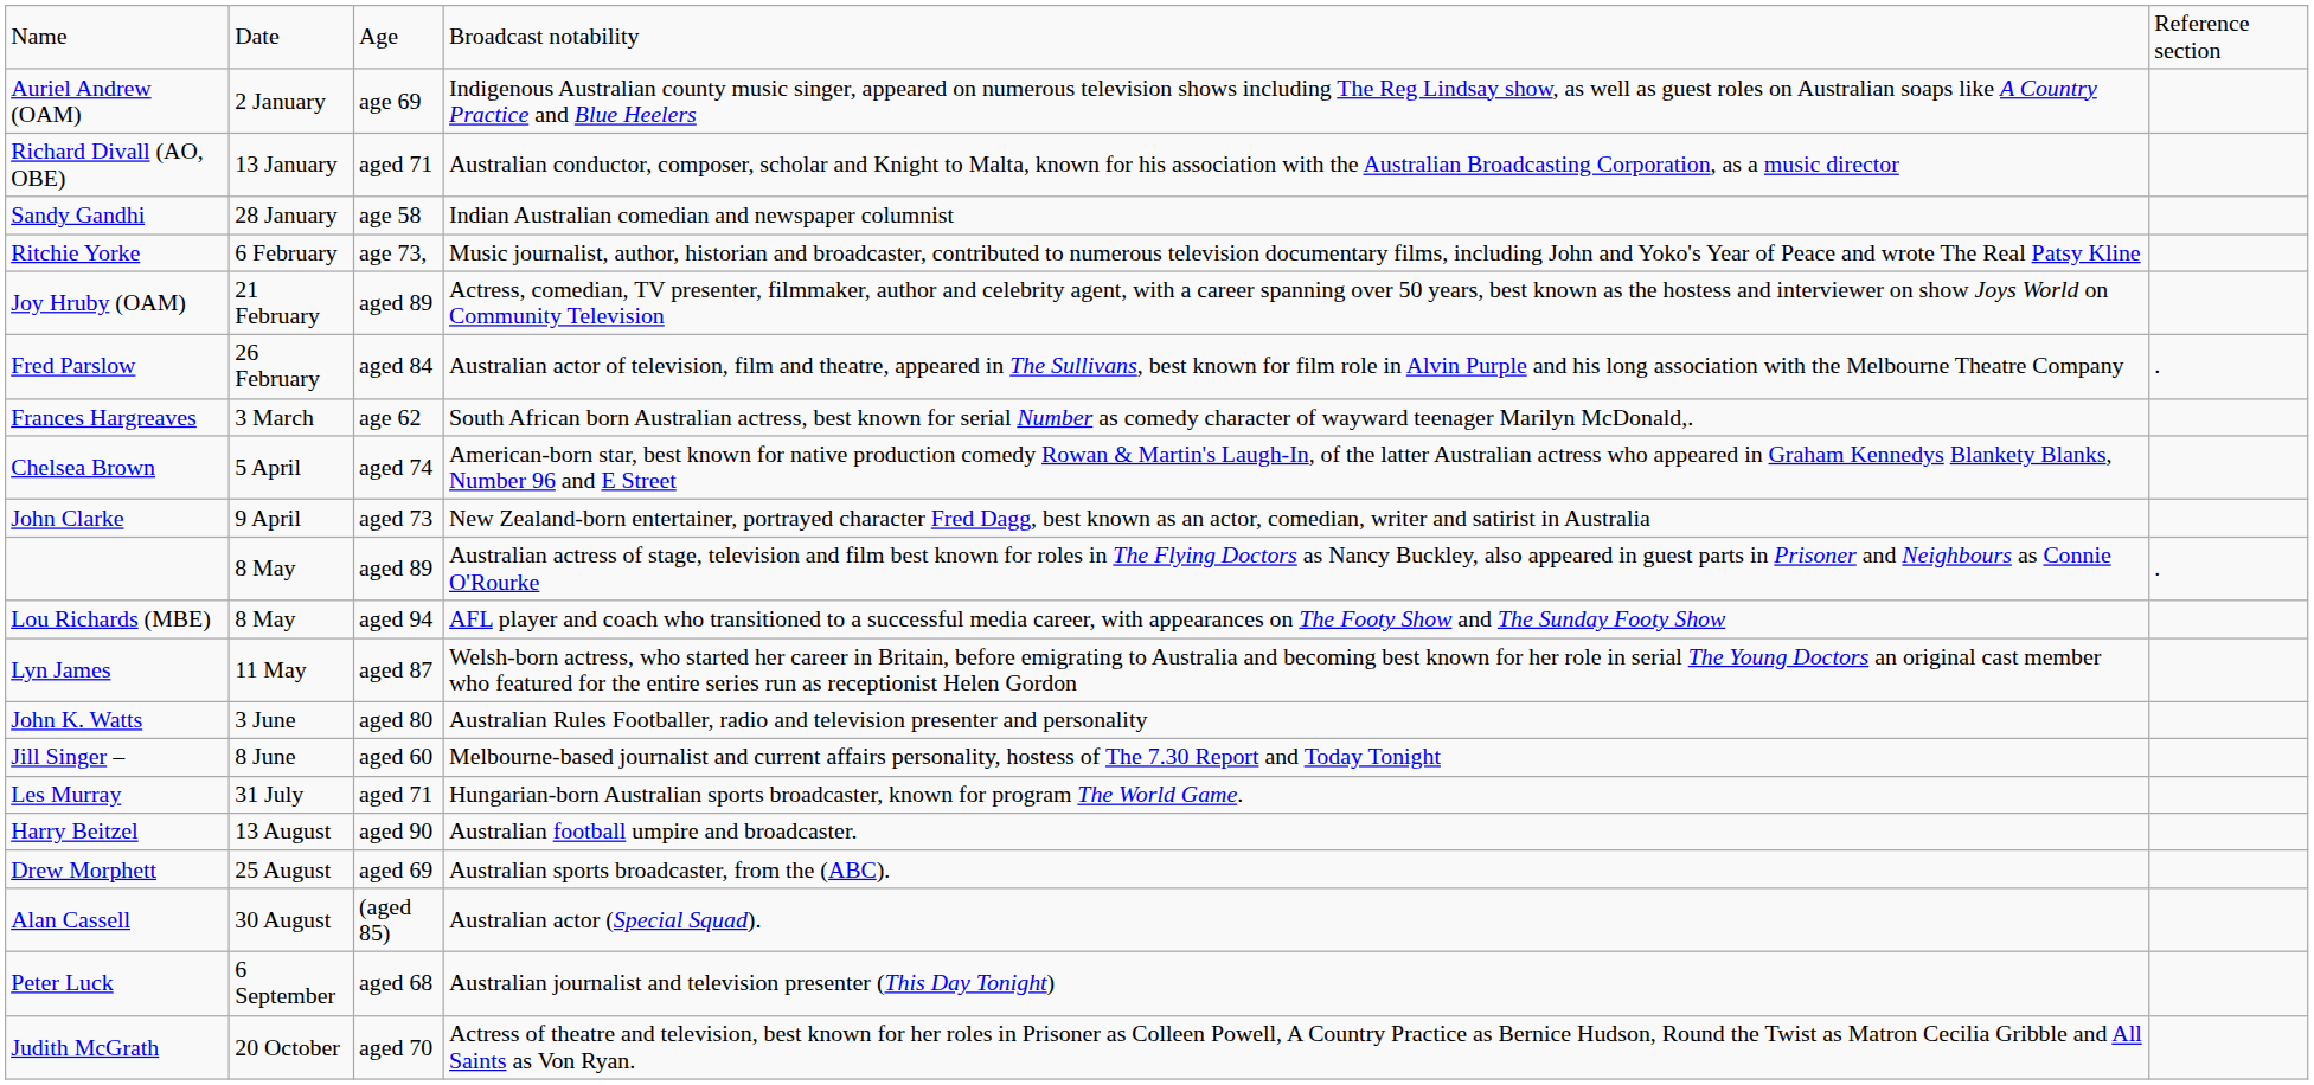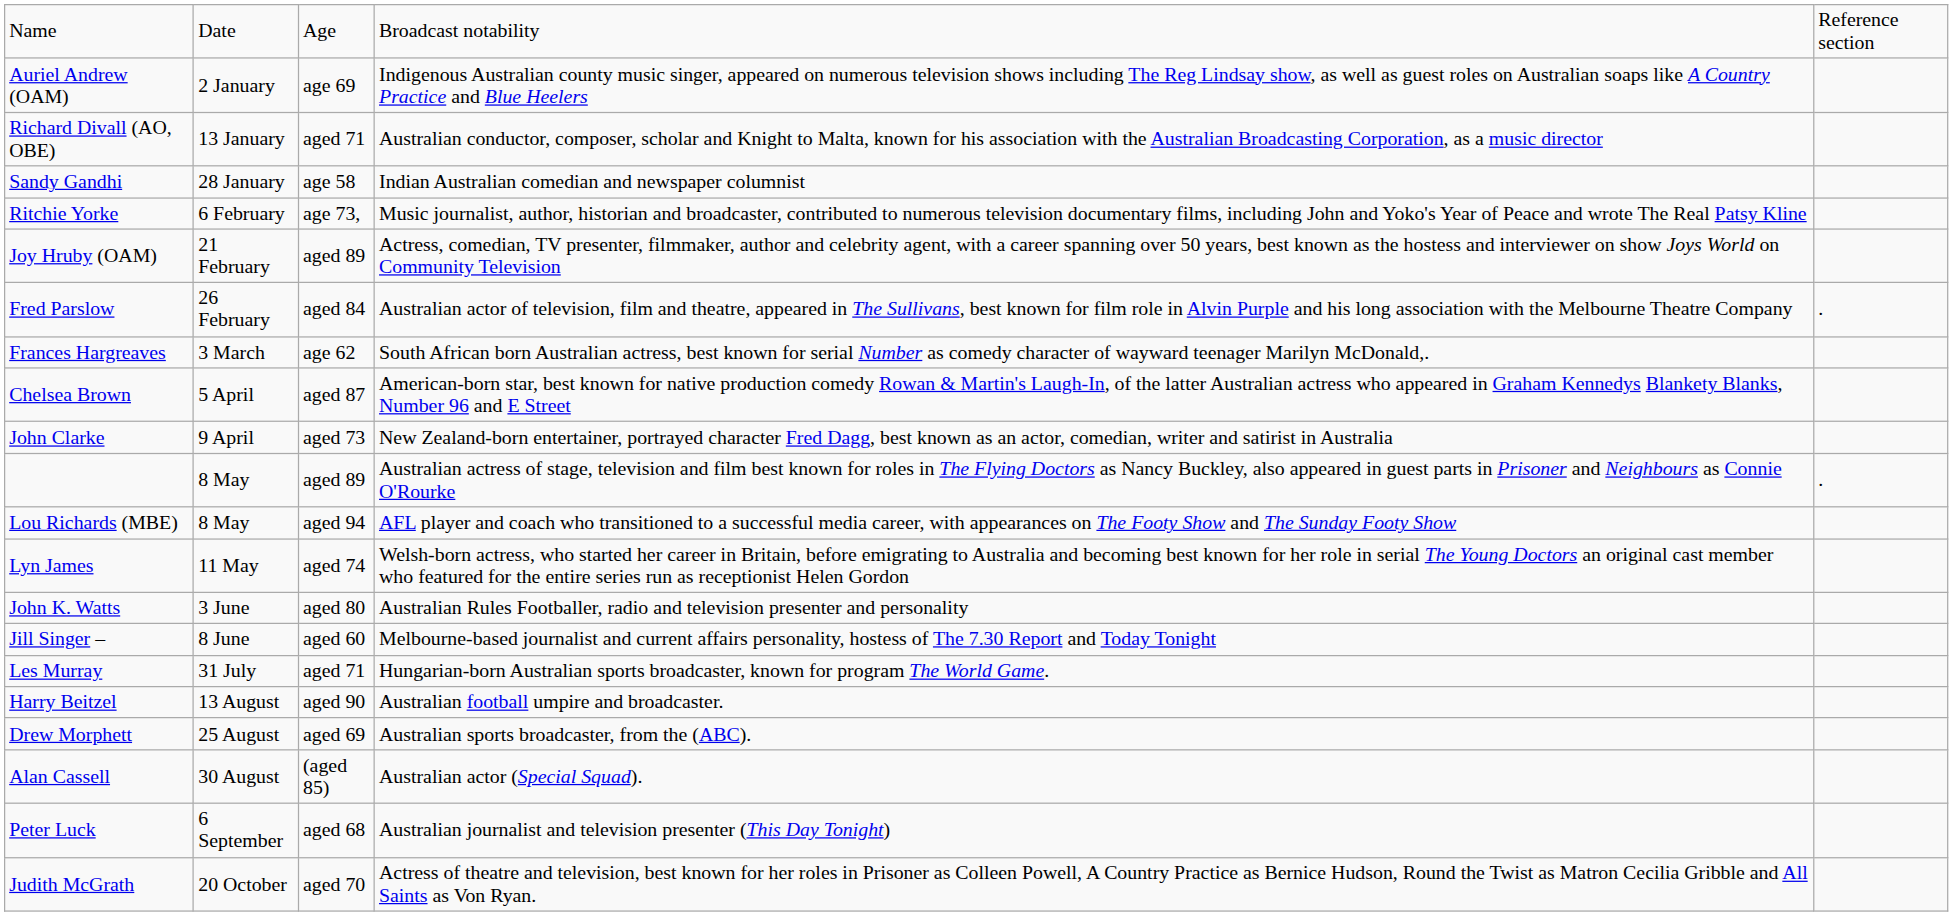 <table class="wikitable">
 <tr>
 <td>Name</td>
 <td>Date</td>
 <td>Age</td>
 <td>Broadcast notability</td>
 <td>Reference section</td>
 </tr>
 <tr>
 <td><a href='#'>Auriel Andrew</a> (OAM)</td>
 <td>2 January</td>
 <td>age 69</td>
 <td>Indigenous Australian county music singer, appeared on numerous television shows including <a href='#'>The Reg Lindsay show</a>, as well as guest roles on Australian soaps like <em><a href='#'>A Country Practice</a></em> and <em><a href='#'>Blue Heelers</a></em></td>
 <td></td>
 </tr>
 <tr>
 <td><a href='#'>Richard Divall</a> (AO, OBE)</td>
 <td>13 January</td>
 <td>aged 71</td>
 <td>Australian conductor, composer, scholar and Knight to Malta, known for his association with the <a href='#'>Australian Broadcasting Corporation</a>,  as a <a href='#'>music director</a></td>
 <td></td>
 </tr>
 <tr>
 <td><a href='#'>Sandy Gandhi</a></td>
 <td>28 January</td>
 <td>age 58</td>
 <td>Indian Australian comedian and newspaper columnist</td>
 <td></td>
 </tr>
 <tr>
 <td><a href='#'>Ritchie Yorke</a></td>
 <td>6 February</td>
 <td>age 73,</td>
 <td>Music journalist, author, historian and broadcaster, contributed to numerous television documentary films, including John and Yoko's Year of Peace and wrote The Real <a href='#'>Patsy Kline</a></td>
 <td></td>
 </tr>
 <tr>
 <td><a href='#'>Joy Hruby</a> (OAM)</td>
 <td>21 February</td>
 <td>aged 89</td>
 <td>Actress, comedian, TV presenter, filmmaker, author and celebrity agent, with a career spanning over 50 years, best known as the hostess and interviewer on show <em>Joys World</em> on <a href='#'>Community Television</a></td>
 <td></td>
 </tr>
 <tr>
 <td><a href='#'>Fred Parslow</a></td>
 <td>26 February</td>
 <td>aged 84</td>
 <td>Australian actor of television, film and theatre, appeared in <em><a href='#'>The Sullivans</a></em>, best known for film role in <a href='#'>Alvin Purple</a> and his long association with the Melbourne Theatre Company</td>
 <td>.</td>
 </tr>
 <tr>
 <td><a href='#'>Frances Hargreaves</a></td>
 <td>3 March</td>
 <td>age 62</td>
 <td>South African born Australian actress, best known for serial <em><a href='#'>Number</a></em> as comedy character of wayward teenager Marilyn McDonald,.</td>
 <td></td>
 </tr>
 <tr>
 <td><a href='#'>Chelsea Brown</a></td>
 <td>5 April</td>
-<td>aged 74</td>
+<td>aged 87</td>
 <td>American-born star, best known for native production comedy <a href='#'>Rowan & Martin's Laugh-In</a>, of the latter Australian actress who appeared in <a href='#'>Graham Kennedys</a>  <a href='#'>Blankety Blanks</a>, <a href='#'>Number 96</a> and <a href='#'>E Street</a></td>
 <td></td>
 </tr>
 <tr>
 <td><a href='#'>John Clarke</a></td>
 <td>9 April</td>
 <td>aged 73</td>
 <td>New Zealand-born entertainer, portrayed character <a href='#'>Fred Dagg</a>, best known as an actor, comedian, writer and satirist in Australia</td>
 <td></td>
 </tr>
 <tr>
 <td></td>
 <td>8 May</td>
 <td>aged 89</td>
 <td>Australian actress of stage, television and film best known for roles in <em><a href='#'>The Flying Doctors</a></em> as Nancy Buckley, also appeared in guest parts in <em><a href='#'>Prisoner</a></em> and  <em><a href='#'>Neighbours</a></em> as <a href='#'>Connie O'Rourke</a></td>
 <td>.</td>
 </tr>
 <tr>
 <td><a href='#'>Lou Richards</a> (MBE)</td>
 <td>8 May</td>
 <td>aged 94</td>
 <td><a href='#'>AFL</a> player and coach who transitioned to a successful media career, with appearances on <em><a href='#'>The Footy Show</a></em> and <em><a href='#'>The Sunday Footy Show</a></em></td>
 <td></td>
 </tr>
 <tr>
 <td><a href='#'>Lyn James</a></td>
 <td>11 May</td>
-<td>aged 87</td>
+<td>aged 74</td>
 <td>Welsh-born actress, who started her career in Britain, before emigrating to Australia and becoming best known for her role in serial <em><a href='#'>The Young Doctors</a></em> an original cast member who featured for the entire series run as receptionist Helen Gordon</td>
 <td></td>
 </tr>
 <tr>
 <td><a href='#'>John K. Watts</a></td>
 <td>3 June</td>
 <td>aged 80</td>
 <td>Australian Rules Footballer, radio and television presenter and personality</td>
 <td></td>
 </tr>
 <tr>
 <td><a href='#'>Jill Singer</a> –</td>
 <td>8 June</td>
 <td>aged 60</td>
 <td>Melbourne-based journalist and current affairs personality, hostess of <a href='#'>The 7.30 Report</a> and <a href='#'>Today Tonight</a></td>
 <td></td>
 </tr>
 <tr>
 <td><a href='#'>Les Murray</a></td>
 <td>31 July</td>
 <td>aged 71</td>
 <td>Hungarian-born Australian sports broadcaster, known for program <em><a href='#'>The World Game</a></em>.</td>
 <td></td>
 </tr>
 <tr>
 <td><a href='#'>Harry Beitzel</a></td>
 <td>13 August</td>
 <td>aged 90</td>
 <td>Australian <a href='#'>football</a> umpire and broadcaster.</td>
 <td></td>
 </tr>
 <tr>
 <td><a href='#'>Drew Morphett</a></td>
 <td>25 August</td>
 <td>aged 69</td>
 <td>Australian sports broadcaster, from the  (<a href='#'>ABC</a>).</td>
 <td></td>
 </tr>
 <tr>
 <td><a href='#'>Alan Cassell</a></td>
 <td>30 August</td>
 <td>(aged 85)</td>
 <td>Australian actor (<em><a href='#'>Special Squad</a></em>).</td>
 <td></td>
 </tr>
 <tr>
 <td><a href='#'>Peter Luck</a></td>
 <td>6 September</td>
 <td>aged 68</td>
 <td>Australian journalist and television presenter (<em><a href='#'>This Day Tonight</a></em>)</td>
 <td></td>
 </tr>
 <tr>
 <td><a href='#'>Judith McGrath</a></td>
 <td>20 October</td>
 <td>aged 70</td>
 <td>Actress of theatre and television, best known for her roles in Prisoner as Colleen Powell, A Country Practice as Bernice Hudson, Round the Twist as Matron Cecilia Gribble  and <a href='#'>All Saints</a> as Von Ryan.</td>
 <td></td>
 </tr>
 </table>
